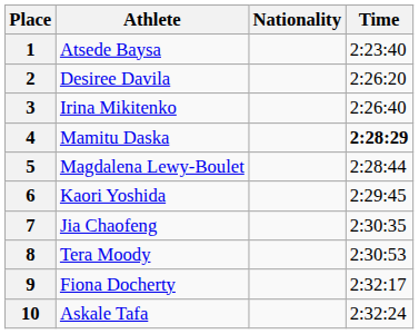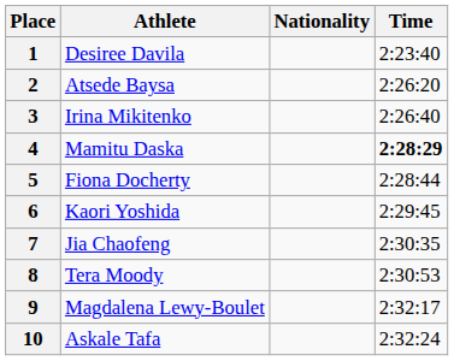 <table class="wikitable sortable">
 <tr>
 <th>Place</th>
 <th>Athlete</th>
 <th>Nationality</th>
 <th>Time</th>
 </tr>
 <tr>
 <th>1</th>
-<td><a href='#'>Atsede Baysa</a></td>
+<td><a href='#'>Desiree Davila</a></td>
 <td></td>
 <td>2:23:40</td>
 </tr>
 <tr>
 <th>2</th>
-<td><a href='#'>Desiree Davila</a></td>
+<td><a href='#'>Atsede Baysa</a></td>
 <td></td>
 <td>2:26:20</td>
 </tr>
 <tr>
 <th>3</th>
 <td><a href='#'>Irina Mikitenko</a></td>
 <td></td>
 <td>2:26:40</td>
 </tr>
 <tr>
 <th>4</th>
 <td><a href='#'>Mamitu Daska</a></td>
 <td></td>
 <td><strong>2:28:29</strong></td>
 </tr>
 <tr>
 <th>5</th>
-<td><a href='#'>Magdalena Lewy-Boulet</a></td>
+<td><a href='#'>Fiona Docherty</a></td>
 <td></td>
 <td>2:28:44</td>
 </tr>
 <tr>
 <th>6</th>
 <td><a href='#'>Kaori Yoshida</a></td>
 <td></td>
 <td>2:29:45</td>
 </tr>
 <tr>
 <th>7</th>
 <td><a href='#'>Jia Chaofeng</a></td>
 <td></td>
 <td>2:30:35</td>
 </tr>
 <tr>
 <th>8</th>
 <td><a href='#'>Tera Moody</a></td>
 <td></td>
 <td>2:30:53</td>
 </tr>
 <tr>
 <th>9</th>
-<td><a href='#'>Fiona Docherty</a></td>
+<td><a href='#'>Magdalena Lewy-Boulet</a></td>
 <td></td>
 <td>2:32:17</td>
 </tr>
 <tr>
 <th>10</th>
 <td><a href='#'>Askale Tafa</a></td>
 <td></td>
 <td>2:32:24</td>
 </tr>
 </table>
